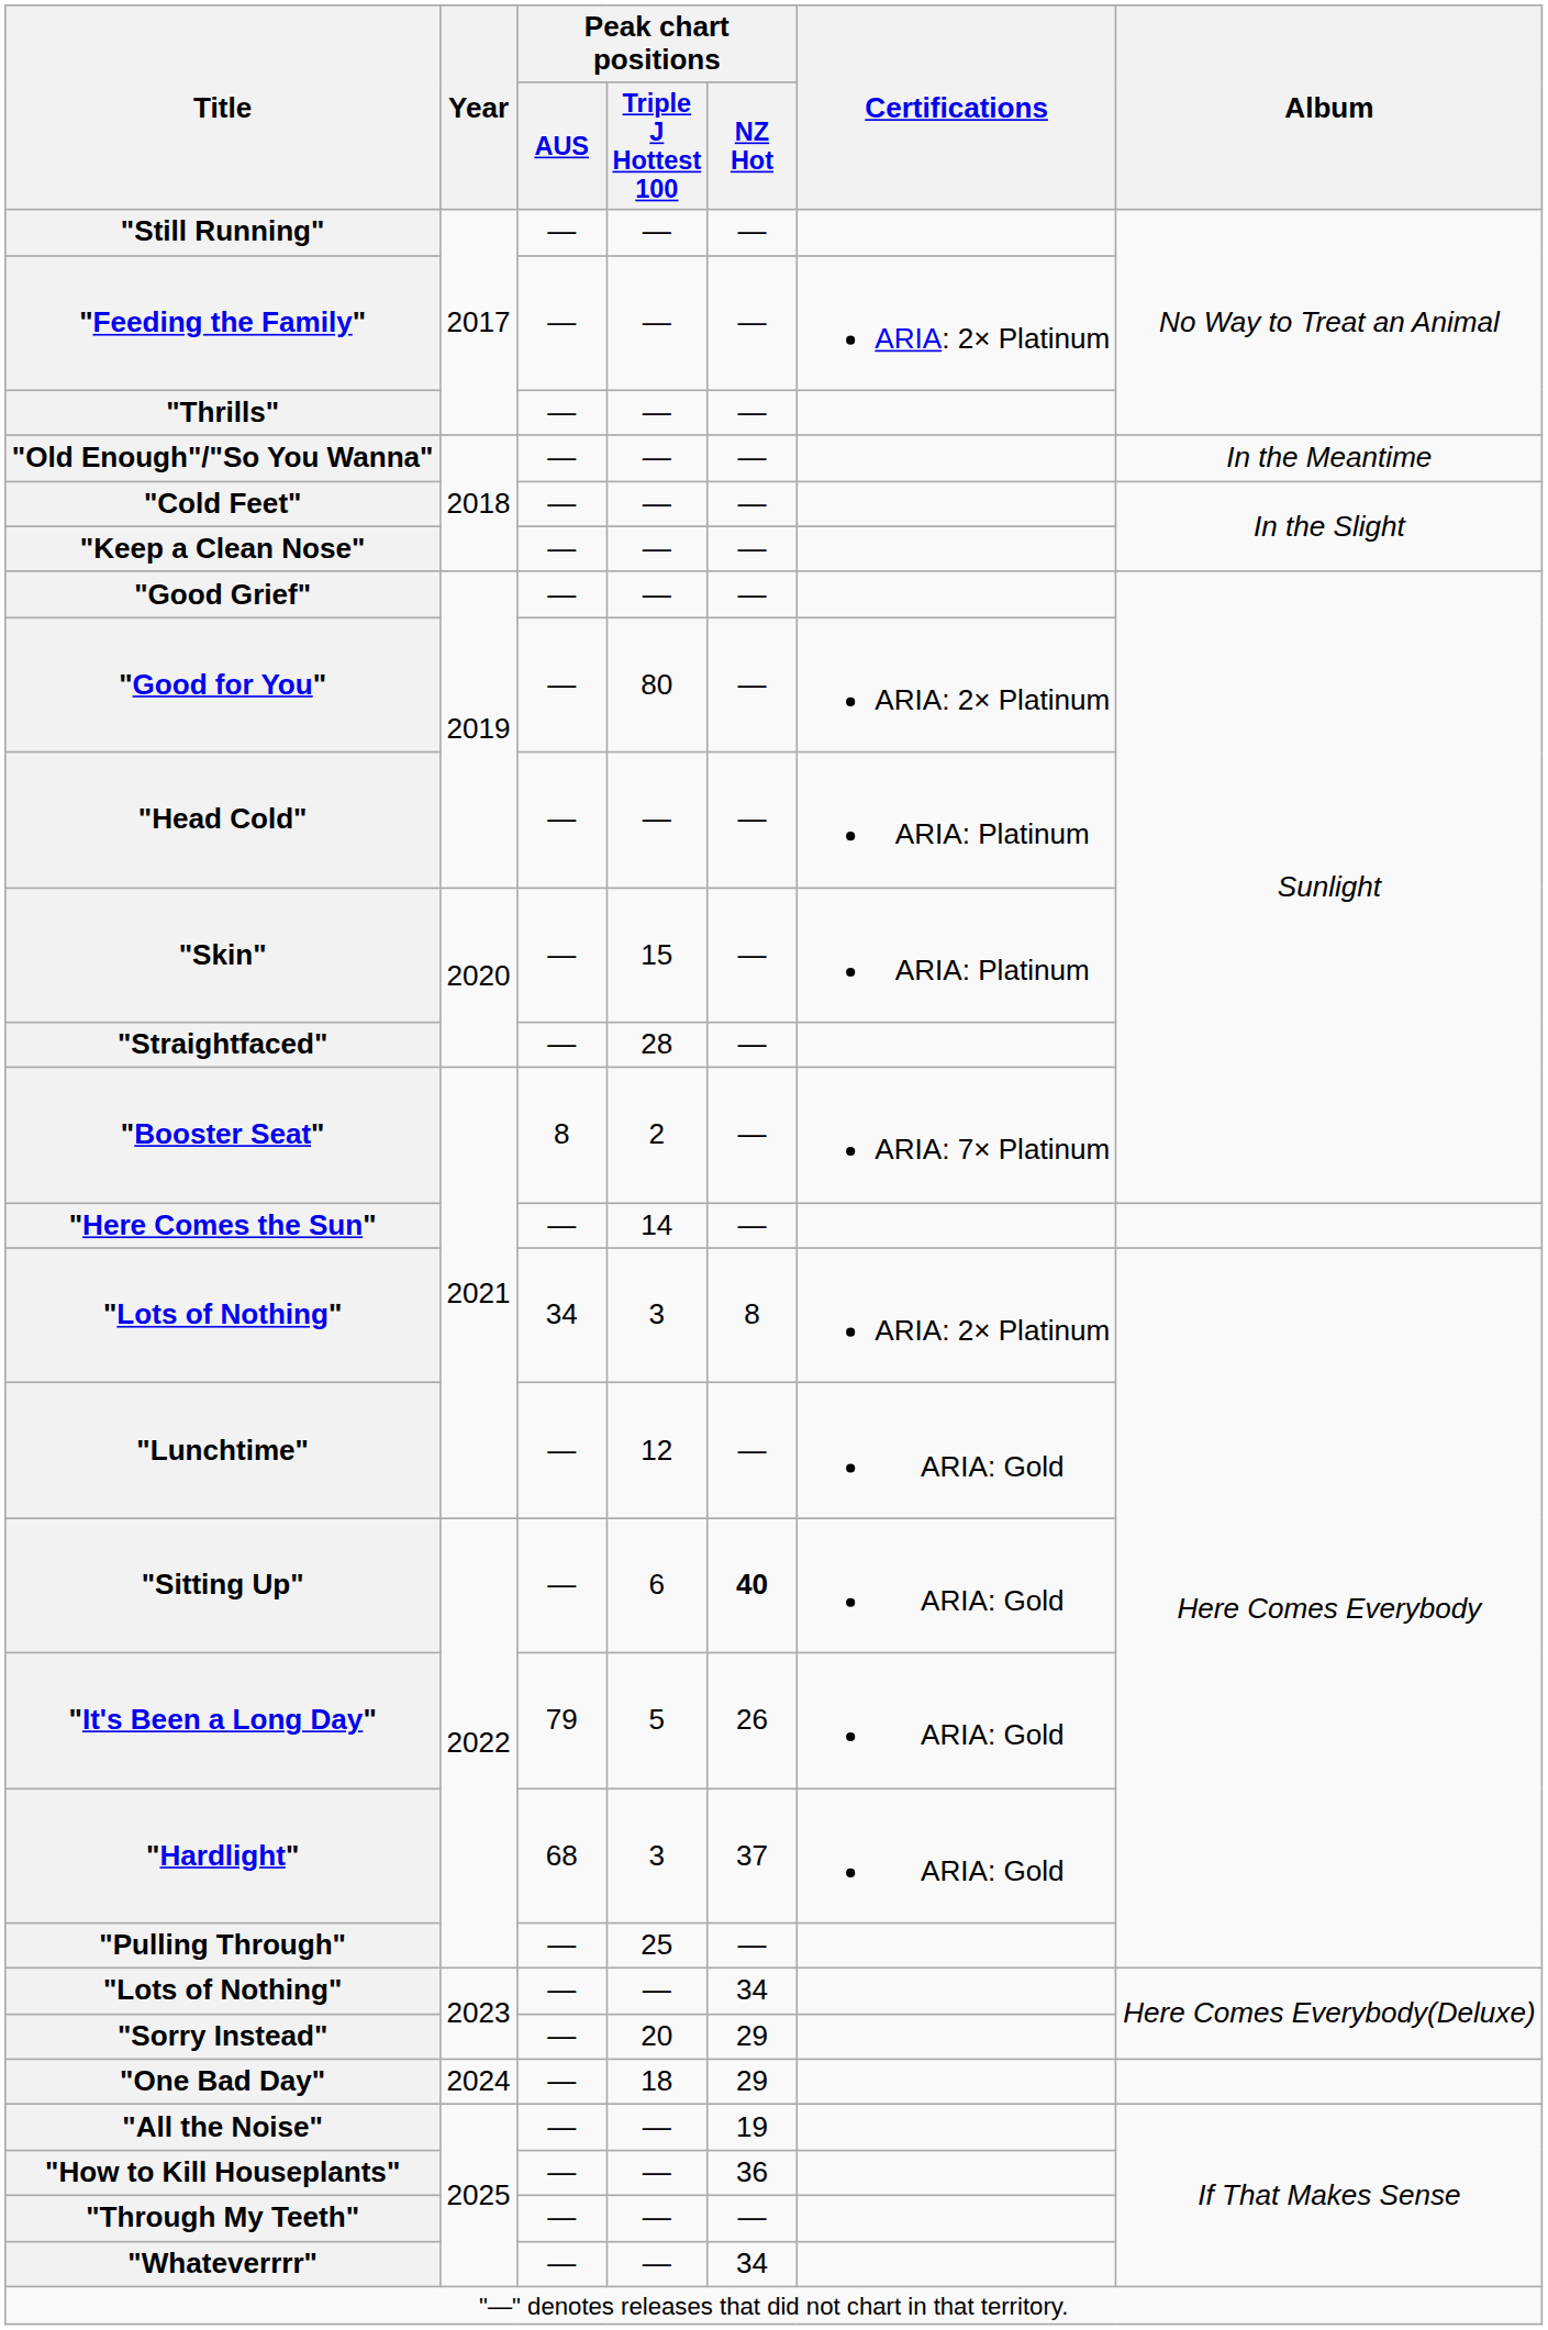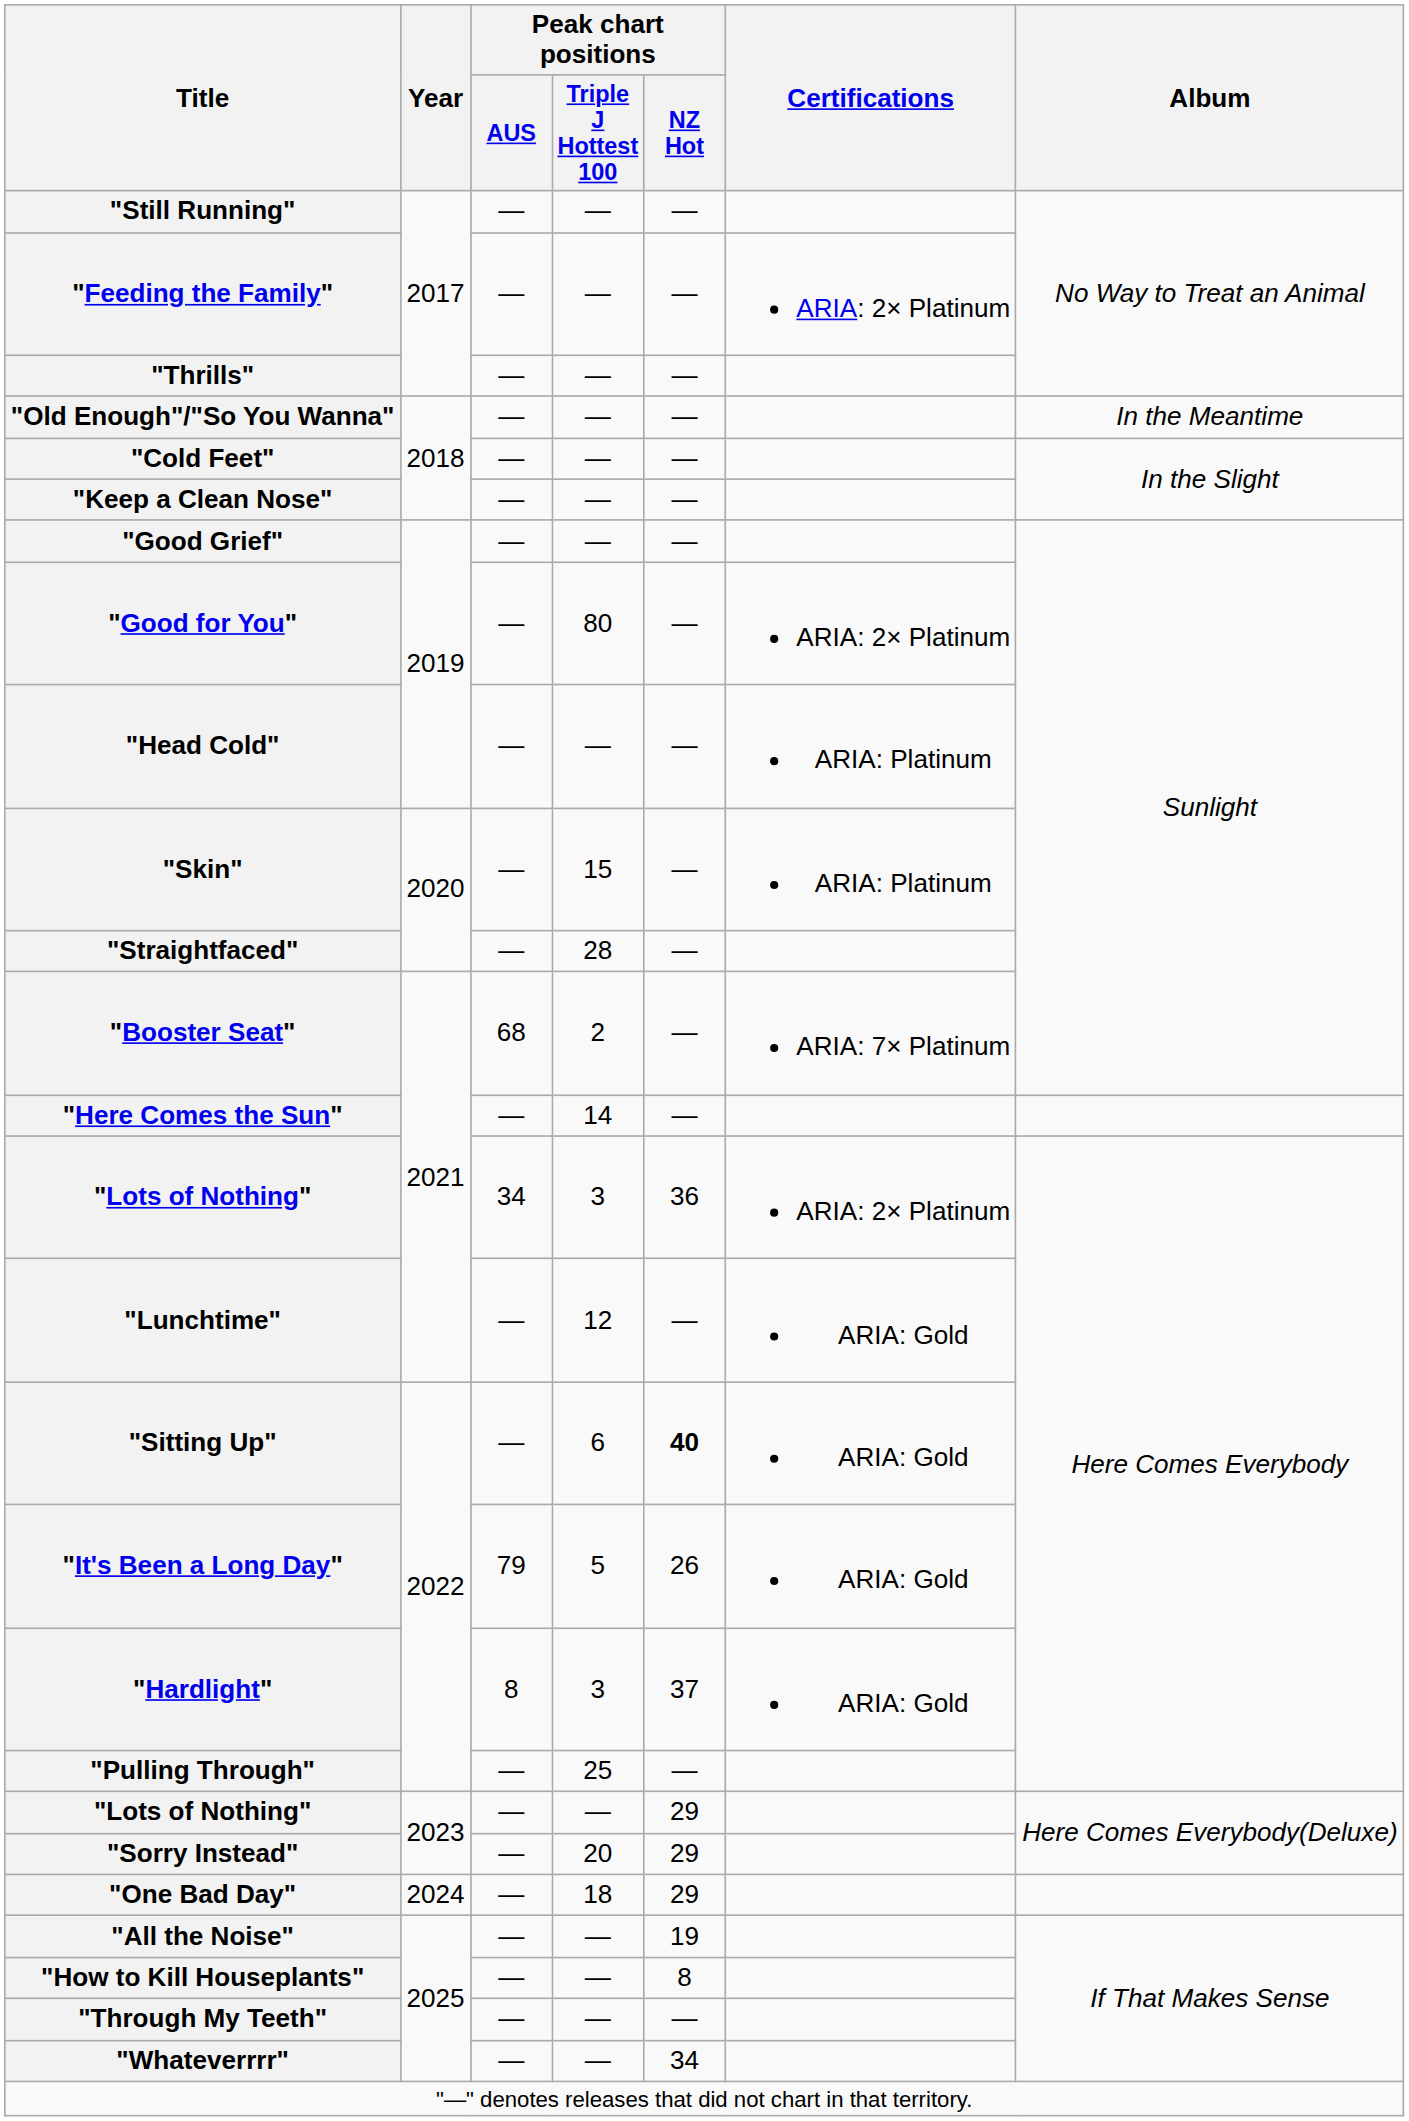 <table class="wikitable plainrowheaders" style="text-align:center;">
 <tr>
 <th scope="col" rowspan="2">Title</th>
 <th scope="col" rowspan="2">Year</th>
 <th scope="col" colspan="3">Peak chart positions</th>
 <th scope="col" rowspan="2"><a href='#'>Certifications</a></th>
 <th scope="col" rowspan="2">Album</th>
 </tr>
 <tr>
 <th scope="col" style="width:3em;font-size:90%;"><a href='#'>AUS</a><br></th>
 <th scope="col" style="width:3em;font-size:90%;"><a href='#'>Triple J<br>Hottest<br>100</a><br></th>
 <th scope="col" style="width:3em;font-size:90%;"><a href='#'>NZ<br>Hot</a><br></th>
 </tr>
 <tr>
 <th scope="row">"Still Running"</th>
 <td rowspan="3">2017</td>
 <td>—</td>
 <td>—</td>
 <td>—</td>
 <td></td>
 <td rowspan="3"><em>No Way to Treat an Animal</em></td>
 </tr>
 <tr>
 <th scope="row">"<a href='#'>Feeding the Family</a>"</th>
 <td>—</td>
 <td>—</td>
 <td>—</td>
 <td><br><ul><li><a href='#'>ARIA</a>: 2× Platinum</li></ul></td>
 </tr>
 <tr>
 <th scope="row">"Thrills"</th>
 <td>—</td>
 <td>—</td>
 <td>—</td>
 <td></td>
 </tr>
 <tr>
 <th scope="row">"Old Enough"/"So You Wanna"</th>
 <td rowspan="3">2018</td>
 <td>—</td>
 <td>—</td>
 <td>—</td>
 <td></td>
 <td><em>In the Meantime</em></td>
 </tr>
 <tr>
 <th scope="row">"Cold Feet"</th>
 <td>—</td>
 <td>—</td>
 <td>—</td>
 <td></td>
 <td rowspan="2"><em>In the Slight</em></td>
 </tr>
 <tr>
 <th scope="row">"Keep a Clean Nose"</th>
 <td>—</td>
 <td>—</td>
 <td>—</td>
 <td></td>
 </tr>
 <tr>
 <th scope="row">"Good Grief"</th>
 <td rowspan="3">2019</td>
 <td>—</td>
 <td>—</td>
 <td>—</td>
 <td></td>
 <td rowspan="6"><em>Sunlight</em></td>
 </tr>
 <tr>
 <th scope="row">"<a href='#'>Good for You</a>"</th>
 <td>—</td>
 <td>80</td>
 <td>—</td>
 <td><br><ul><li>ARIA: 2× Platinum</li></ul></td>
 </tr>
 <tr>
 <th scope="row">"Head Cold"</th>
 <td>—</td>
 <td>—</td>
 <td>—</td>
 <td><br><ul><li>ARIA: Platinum</li></ul></td>
 </tr>
 <tr>
 <th scope="row">"Skin"</th>
 <td rowspan="2">2020</td>
 <td>—</td>
 <td>15</td>
 <td>—</td>
 <td><br><ul><li>ARIA: Platinum</li></ul></td>
 </tr>
 <tr>
 <th scope="row">"Straightfaced"</th>
 <td>—</td>
 <td>28</td>
 <td>—</td>
 <td></td>
 </tr>
 <tr>
 <th scope="row">"<a href='#'>Booster Seat</a>"</th>
 <td rowspan="4">2021</td>
-<td>8</td>
+<td>68</td>
 <td>2</td>
 <td>—</td>
 <td><br><ul><li>ARIA: 7× Platinum</li></ul></td>
 </tr>
 <tr>
 <th scope="row">"<a href='#'>Here Comes the Sun</a>"</th>
 <td>—</td>
 <td>14</td>
 <td>—</td>
 <td></td>
 <td></td>
 </tr>
 <tr>
 <th scope="row">"<a href='#'>Lots of Nothing</a>"</th>
 <td>34</td>
 <td>3</td>
-<td>8</td>
+<td>36</td>
 <td><br><ul><li>ARIA: 2× Platinum</li></ul></td>
 <td rowspan="6"><em>Here Comes Everybody</em></td>
 </tr>
 <tr>
 <th scope="row">"Lunchtime"</th>
 <td>—</td>
 <td>12</td>
 <td>—</td>
 <td><br><ul><li>ARIA: Gold</li></ul></td>
 </tr>
 <tr>
 <th scope="row">"Sitting Up"</th>
 <td rowspan="4">2022</td>
 <td>—</td>
 <td>6</td>
 <td><strong>40</strong></td>
 <td><br><ul><li>ARIA: Gold</li></ul></td>
 </tr>
 <tr>
 <th scope="row">"<a href='#'>It's Been a Long Day</a>"</th>
 <td>79</td>
 <td>5</td>
 <td>26</td>
 <td><br><ul><li>ARIA: Gold</li></ul></td>
 </tr>
 <tr>
 <th scope="row">"<a href='#'>Hardlight</a>"</th>
-<td>68</td>
+<td>8</td>
 <td>3</td>
 <td>37</td>
 <td><br><ul><li>ARIA: Gold</li></ul></td>
 </tr>
 <tr>
 <th scope="row">"Pulling Through"</th>
 <td>—</td>
 <td>25</td>
 <td>—</td>
 <td></td>
 </tr>
 <tr>
 <th scope="row">"Lots of Nothing"</th>
 <td rowspan="2">2023</td>
 <td>—</td>
 <td>—</td>
-<td>34</td>
+<td>29</td>
 <td></td>
 <td rowspan="2"><em>Here Comes Everybody(Deluxe)</em></td>
 </tr>
 <tr>
 <th scope="row">"Sorry Instead"</th>
 <td>—</td>
 <td>20</td>
 <td>29</td>
 <td></td>
 </tr>
 <tr>
 <th scope="row">"One Bad Day"</th>
 <td>2024</td>
 <td>—</td>
 <td>18</td>
 <td>29</td>
 <td></td>
 <td></td>
 </tr>
 <tr>
 <th scope="row">"All the Noise"</th>
 <td rowspan="4">2025</td>
 <td>—</td>
 <td>—</td>
 <td>19</td>
 <td></td>
 <td rowspan="4"><em>If That Makes Sense</em></td>
 </tr>
 <tr>
 <th scope="row">"How to Kill Houseplants"</th>
 <td>—</td>
 <td>—</td>
-<td>36</td>
+<td>8</td>
 <td></td>
 </tr>
 <tr>
 <th scope="row">"Through My Teeth"</th>
 <td>—</td>
 <td>—</td>
 <td>—</td>
 <td></td>
 </tr>
 <tr>
 <th scope="row">"Whateverrrr"</th>
 <td>—</td>
 <td>—</td>
 <td>34</td>
 <td></td>
 </tr>
 <tr>
 <td colspan="7" style="font-size:85%">"—" denotes releases that did not chart in that territory.</td>
 </tr>
 </table>
